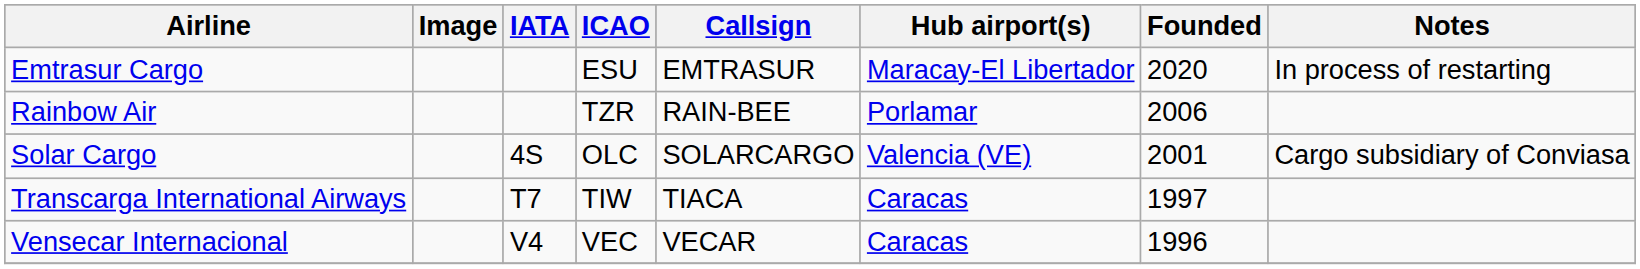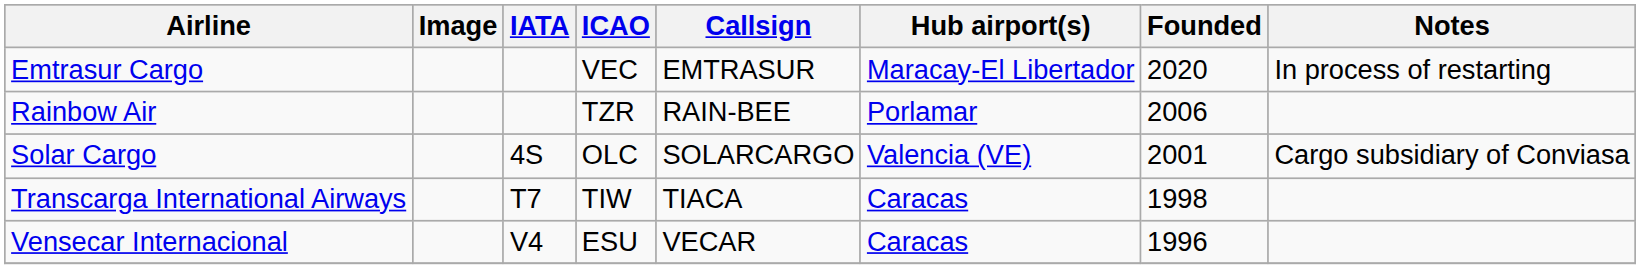 <table class="wikitable sortable">
 <tr>
 <th>Airline</th>
 <th>Image</th>
 <th><a href='#'>IATA</a></th>
 <th><a href='#'>ICAO</a></th>
 <th><a href='#'>Callsign</a></th>
 <th>Hub airport(s)</th>
 <th>Founded</th>
 <th class="unsortable">Notes</th>
 </tr>
 <tr>
 <td><a href='#'>Emtrasur Cargo</a></td>
 <td></td>
 <td></td>
-<td>ESU</td>
+<td>VEC</td>
 <td>EMTRASUR</td>
 <td><a href='#'>Maracay-El Libertador</a></td>
 <td>2020</td>
 <td>In process of restarting</td>
 </tr>
 <tr>
 <td><a href='#'>Rainbow Air</a></td>
 <td></td>
 <td></td>
 <td>TZR</td>
 <td>RAIN-BEE</td>
 <td><a href='#'>Porlamar</a></td>
 <td>2006</td>
 <td></td>
 </tr>
 <tr>
 <td><a href='#'>Solar Cargo</a></td>
 <td></td>
 <td>4S</td>
 <td>OLC</td>
 <td>SOLARCARGO</td>
 <td><a href='#'>Valencia (VE)</a></td>
 <td>2001</td>
 <td>Cargo subsidiary of Conviasa</td>
 </tr>
 <tr>
 <td><a href='#'>Transcarga International Airways</a></td>
 <td></td>
 <td>T7</td>
 <td>TIW</td>
 <td>TIACA</td>
 <td><a href='#'>Caracas</a></td>
-<td>1997</td>
+<td>1998</td>
 <td></td>
 </tr>
 <tr>
 <td><a href='#'>Vensecar Internacional</a></td>
 <td></td>
 <td>V4</td>
-<td>VEC</td>
+<td>ESU</td>
 <td>VECAR</td>
 <td><a href='#'>Caracas</a></td>
 <td>1996</td>
 <td></td>
 </tr>
 <tr>
 </tr>
 </table>
